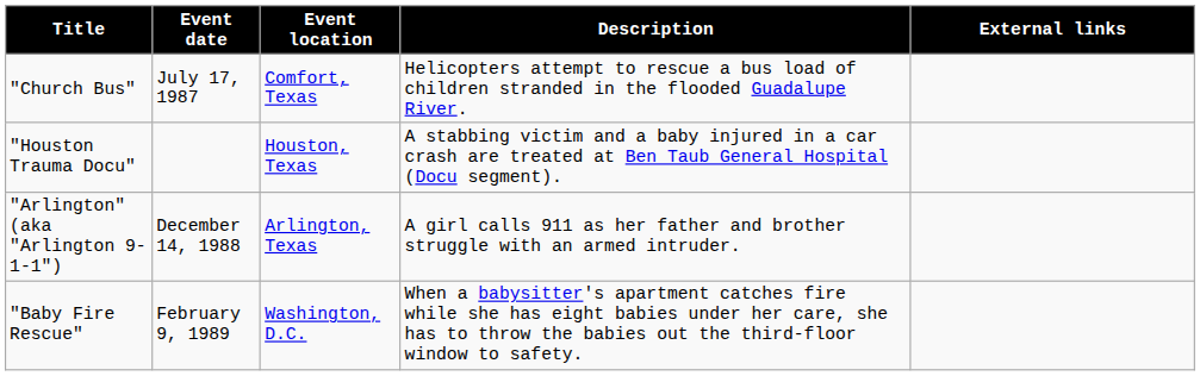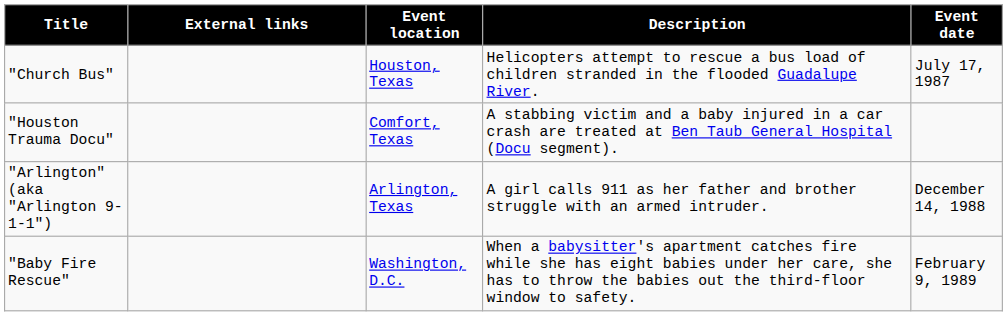 <table class="wikitable" style="width: 100%;">
 <tr>
 <th style="background: #000000; color: #FFFFFF; width: 10%;">Title</th>
-<th style="background: #000000; color: #FFFFFF; width: 7%;">Event date</th>
+<th style="background: #000000; color: #FFFFFF; width: 20%;">External links</th>
 <th style="background: #000000; color: #FFFFFF; width: 7%;">Event location</th>
 <th style="background: #000000; color: #FFFFFF; width: 36%;">Description</th>
-<th style="background: #000000; color: #FFFFFF; width: 20%;">External links</th>
+<th style="background: #000000; color: #FFFFFF; width: 7%;">Event date</th>
 </tr>
 <tr>
 <td>"Church Bus"</td>
+<td></td>
+<td><a href='#'>Houston, Texas</a></td>
+<td>Helicopters attempt to rescue a bus load of children stranded in the flooded <a href='#'>Guadalupe River</a>.</td>
 <td>July 17, 1987</td>
-<td><a href='#'>Comfort, Texas</a></td>
-<td>Helicopters attempt to rescue a bus load of children stranded in the flooded <a href='#'>Guadalupe River</a>.</td>
-<td></td>
 </tr>
 <tr>
 <td>"Houston Trauma Docu"</td>
 <td></td>
-<td><a href='#'>Houston, Texas</a></td>
+<td><a href='#'>Comfort, Texas</a></td>
 <td>A stabbing victim and a baby injured in a car crash are treated at <a href='#'>Ben Taub General Hospital</a> (<a href='#'>Docu</a> segment).</td>
 <td></td>
 </tr>
 <tr>
 <td>"Arlington"<br>(aka "Arlington 9-1-1")</td>
-<td>December 14, 1988</td>
+<td></td>
 <td><a href='#'>Arlington, Texas</a></td>
 <td>A girl calls 911 as her father and brother struggle with an armed intruder.</td>
-<td></td>
+<td>December 14, 1988</td>
 </tr>
 <tr>
 <td>"Baby Fire Rescue"</td>
-<td>February 9, 1989</td>
+<td></td>
 <td><a href='#'>Washington, D.C.</a></td>
 <td>When a <a href='#'>babysitter</a>'s apartment catches fire while she has eight babies under her care, she has to throw the babies out the third-floor window to safety.</td>
-<td></td>
+<td>February 9, 1989</td>
 </tr>
 </table>
